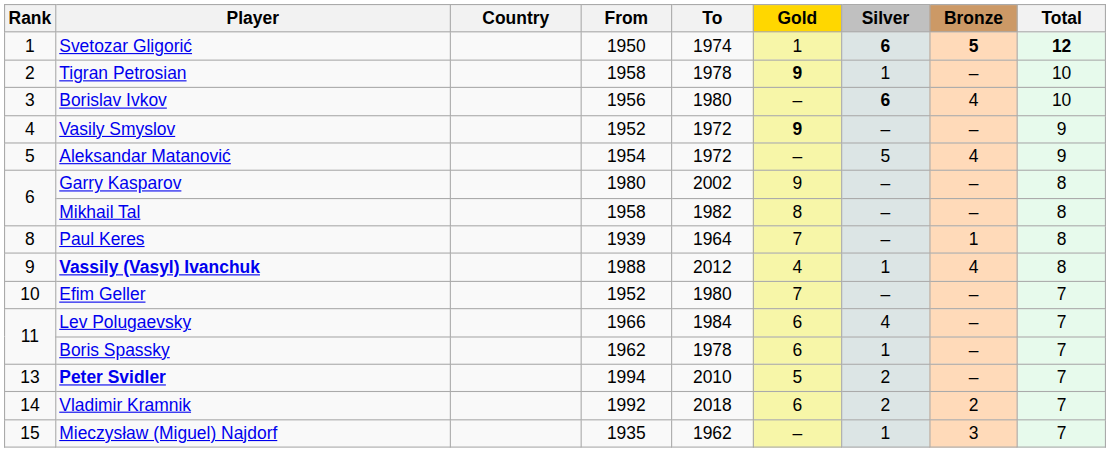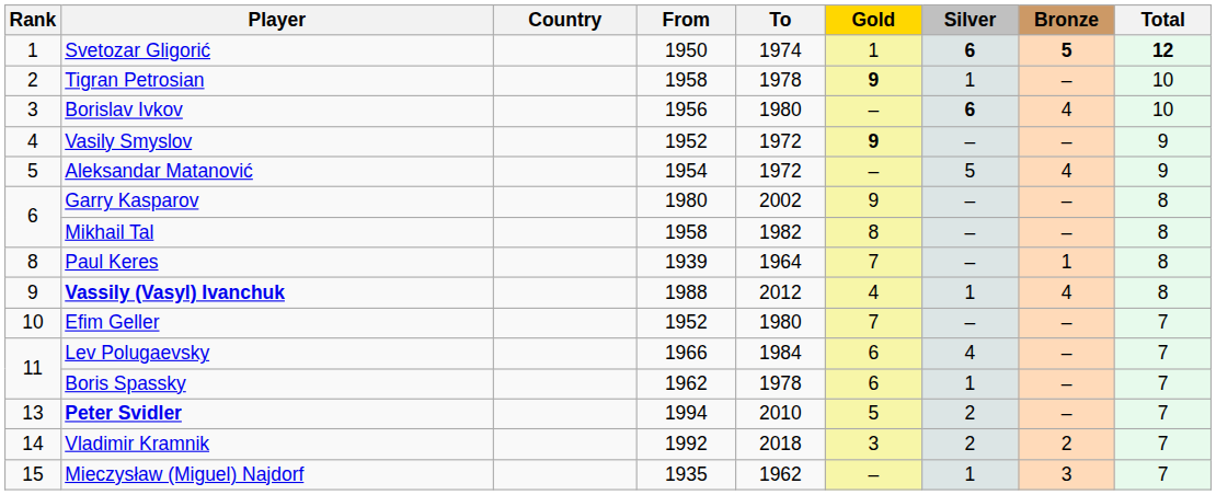 <table class="wikitable plainrowheaders" width=80% style="text-align:center;">
 <tr style="background-color:#EDEDED;">
 <th class="hintergrundfarbe5" style="width:1em">Rank</th>
 <th class="hintergrundfarbe5">Player</th>
 <th class="hintergrundfarbe5">Country</th>
 <th class="hintergrundfarbe5">From</th>
 <th class="hintergrundfarbe5">To</th>
 <th style="background:    gold; width:8%">Gold</th>
 <th style="background:  silver; width:8%">Silver</th>
 <th style="background: #CC9966; width:8%">Bronze</th>
 <th class="hintergrundfarbe5" style="width:8%">Total</th>
 </tr>
 <tr>
 <td>1</td>
 <td align="left"><a href='#'>Svetozar Gligorić</a></td>
 <td align="left"></td>
 <td>1950</td>
 <td>1974</td>
 <td bgcolor="#F7F6A8">1</td>
 <td bgcolor="#DCE5E5"><strong>6</strong></td>
 <td bgcolor="#FFDAB9"><strong>5</strong></td>
 <td bgcolor="#E7FAEC"><strong>12</strong></td>
 </tr>
 <tr align="center">
 <td>2</td>
 <td align="left"><a href='#'>Tigran Petrosian</a></td>
 <td align="left"></td>
 <td>1958</td>
 <td>1978</td>
 <td bgcolor="#F7F6A8"><strong>9</strong></td>
 <td bgcolor="#DCE5E5">1</td>
 <td bgcolor="#FFDAB9">–</td>
 <td bgcolor="#E7FAEC">10</td>
 </tr>
 <tr align="center">
 <td>3</td>
 <td align="left"><a href='#'>Borislav Ivkov</a></td>
 <td align="left"></td>
 <td>1956</td>
 <td>1980</td>
 <td bgcolor="#F7F6A8">–</td>
 <td bgcolor="#DCE5E5"><strong>6</strong></td>
 <td bgcolor="#FFDAB9">4</td>
 <td bgcolor="#E7FAEC">10</td>
 </tr>
 <tr align="center">
 <td>4</td>
 <td align="left"><a href='#'>Vasily Smyslov</a></td>
 <td align="left"></td>
 <td>1952</td>
 <td>1972</td>
 <td bgcolor="#F7F6A8"><strong>9</strong></td>
 <td bgcolor="#DCE5E5">–</td>
 <td bgcolor="#FFDAB9">–</td>
 <td bgcolor="#E7FAEC">9</td>
 </tr>
 <tr align="center">
 <td>5</td>
 <td align="left"><a href='#'>Aleksandar Matanović</a></td>
 <td align="left"></td>
 <td>1954</td>
 <td>1972</td>
 <td bgcolor="#F7F6A8">–</td>
 <td bgcolor="#DCE5E5">5</td>
 <td bgcolor="#FFDAB9">4</td>
 <td bgcolor="#E7FAEC">9</td>
 </tr>
 <tr align="center">
 <td rowspan="2">6</td>
 <td align="left"><a href='#'>Garry Kasparov</a></td>
 <td align="left"><br></td>
 <td>1980</td>
 <td>2002</td>
 <td bgcolor="#F7F6A8">9</td>
 <td bgcolor="#DCE5E5">–</td>
 <td bgcolor="#FFDAB9">–</td>
 <td bgcolor="#E7FAEC">8</td>
 </tr>
 <tr align="center">
 <td align="left"><a href='#'>Mikhail Tal</a></td>
 <td align="left"></td>
 <td>1958</td>
 <td>1982</td>
 <td bgcolor="#F7F6A8">8</td>
 <td bgcolor="#DCE5E5">–</td>
 <td bgcolor="#FFDAB9">–</td>
 <td bgcolor="#E7FAEC">8</td>
 </tr>
 <tr align="center">
 <td>8</td>
 <td align="left"><a href='#'>Paul Keres</a></td>
 <td align="left"><br></td>
 <td>1939</td>
 <td>1964</td>
 <td bgcolor="#F7F6A8">7</td>
 <td bgcolor="#DCE5E5">–</td>
 <td bgcolor="#FFDAB9">1</td>
 <td bgcolor="#E7FAEC">8</td>
 </tr>
 <tr align="center">
 <td>9</td>
 <td align="left"><strong><a href='#'>Vassily (Vasyl) Ivanchuk</a></strong></td>
 <td align="left"><br></td>
 <td>1988</td>
 <td>2012</td>
 <td bgcolor="#F7F6A8">4</td>
 <td bgcolor="#DCE5E5">1</td>
 <td bgcolor="#FFDAB9">4</td>
 <td bgcolor="#E7FAEC">8</td>
 </tr>
 <tr align="center">
 <td>10</td>
 <td align="left"><a href='#'>Efim Geller</a></td>
 <td align="left"></td>
 <td>1952</td>
 <td>1980</td>
 <td bgcolor="#F7F6A8">7</td>
 <td bgcolor="#DCE5E5">–</td>
 <td bgcolor="#FFDAB9">–</td>
 <td bgcolor="#E7FAEC">7</td>
 </tr>
 <tr align="center">
 <td rowspan="2">11</td>
 <td align="left"><a href='#'>Lev Polugaevsky</a></td>
 <td align="left"></td>
 <td>1966</td>
 <td>1984</td>
 <td bgcolor="#F7F6A8">6</td>
 <td bgcolor="#DCE5E5">4</td>
 <td bgcolor="#FFDAB9">–</td>
 <td bgcolor="#E7FAEC">7</td>
 </tr>
 <tr align="center">
 <td align="left"><a href='#'>Boris Spassky</a></td>
 <td align="left"></td>
 <td>1962</td>
 <td>1978</td>
 <td bgcolor="#F7F6A8">6</td>
 <td bgcolor="#DCE5E5">1</td>
 <td bgcolor="#FFDAB9">–</td>
 <td bgcolor="#E7FAEC">7</td>
 </tr>
 <tr align="center">
 <td>13</td>
 <td align="left"><strong><a href='#'>Peter Svidler</a></strong></td>
 <td align="left"></td>
 <td>1994</td>
 <td>2010</td>
 <td bgcolor="#F7F6A8">5</td>
 <td bgcolor="#DCE5E5">2</td>
 <td bgcolor="#FFDAB9">–</td>
 <td bgcolor="#E7FAEC">7</td>
 </tr>
 <tr align="center">
 <td>14</td>
 <td align="left"><a href='#'>Vladimir Kramnik</a></td>
 <td align="left"></td>
 <td>1992</td>
 <td>2018</td>
-<td bgcolor="#F7F6A8">6</td>
+<td bgcolor="#F7F6A8">3</td>
 <td bgcolor="#DCE5E5">2</td>
 <td bgcolor="#FFDAB9">2</td>
 <td bgcolor="#E7FAEC">7</td>
 </tr>
 <tr align="center">
 <td>15</td>
 <td align="left"><a href='#'>Mieczysław (Miguel) Najdorf</a></td>
 <td align="left"><br></td>
 <td>1935</td>
 <td>1962</td>
 <td bgcolor="#F7F6A8">–</td>
 <td bgcolor="#DCE5E5">1</td>
 <td bgcolor="#FFDAB9">3</td>
 <td bgcolor="#E7FAEC">7</td>
 </tr>
 </table>
